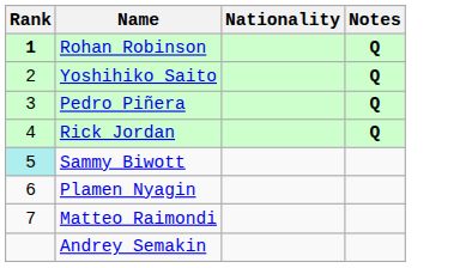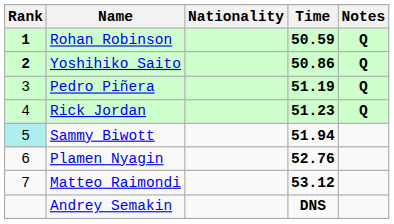 <table class="wikitable sortable" style="text-align:center">
 <tr>
 <th>Rank</th>
 <th>Name</th>
 <th>Nationality</th>
+<th>Time</th>
 <th>Notes</th>
 </tr>
 <tr bgcolor=ccffcc>
 <td><strong>1</strong></td>
 <td align=left><a href='#'>Rohan Robinson</a></td>
 <td align=left></td>
+<td><strong>50.59</strong></td>
 <td><strong>Q</strong></td>
 </tr>
 <tr bgcolor=ccffcc>
-<td>2</td>
+<td><strong>2</strong></td>
 <td align=left><a href='#'>Yoshihiko Saito</a></td>
 <td align=left></td>
+<td><strong>50.86</strong></td>
 <td><strong>Q</strong></td>
 </tr>
 <tr bgcolor=ccffcc>
 <td>3</td>
 <td align=left><a href='#'>Pedro Piñera</a></td>
 <td align=left></td>
+<td><strong>51.19</strong></td>
 <td><strong>Q</strong></td>
 </tr>
 <tr bgcolor=ccffcc>
 <td>4</td>
 <td align=left><a href='#'>Rick Jordan</a></td>
 <td align=left></td>
+<td><strong>51.23</strong></td>
 <td><strong>Q</strong></td>
 </tr>
 <tr>
 <td style="background: paleturquoise;">5</td>
 <td align=left><a href='#'>Sammy Biwott</a></td>
 <td align=left></td>
+<td><strong>51.94</strong></td>
 <td></td>
 </tr>
 <tr>
 <td>6</td>
 <td align=left><a href='#'>Plamen Nyagin</a></td>
 <td align=left></td>
+<td><strong>52.76</strong></td>
 <td></td>
 </tr>
 <tr>
 <td>7</td>
 <td align=left><a href='#'>Matteo Raimondi</a></td>
 <td align=left></td>
+<td><strong>53.12</strong></td>
 <td></td>
 </tr>
 <tr>
 <td></td>
 <td align=left><a href='#'>Andrey Semakin</a></td>
 <td align=left></td>
+<td><strong>DNS</strong></td>
 <td></td>
 </tr>
 </table>
